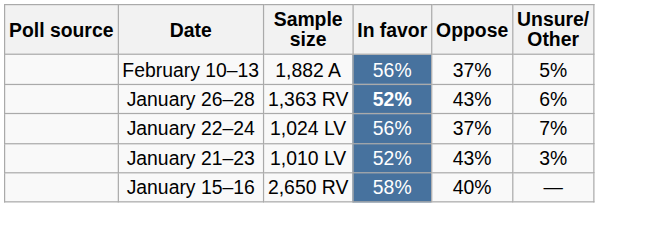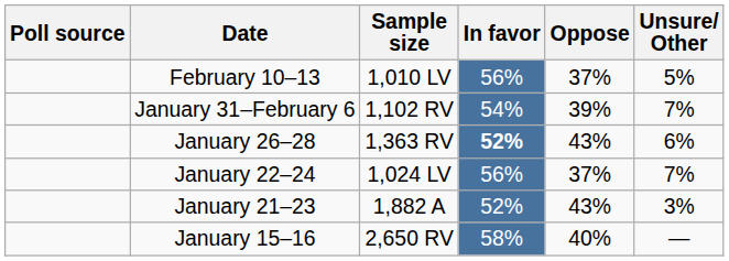 <table class="wikitable sortable collapsible" style="text-align:center;line-height:17px">
 <tr>
 <th>Poll source</th>
 <th>Date</th>
 <th>Sample<br>size</th>
 <th>In favor</th>
 <th>Oppose</th>
 <th>Unsure/<br>Other</th>
 </tr>
 <tr>
 <td></td>
 <td>February 10–13</td>
-<td>1,882 A</td>
+<td>1,010 LV</td>
 <td style="background:#47729E; color: white">56%</td>
 <td>37%</td>
 <td>5%</td>
+</tr>
+<tr>
+<td></td>
+<td>January 31–February 6</td>
+<td>1,102 RV</td>
+<td style="background:#47729E; color: white">54%</td>
+<td>39%</td>
+<td>7%</td>
 </tr>
 <tr>
 <td></td>
 <td>January 26–28</td>
 <td>1,363 RV</td>
 <td style="background:#47729E; color: white"><strong>52%</strong></td>
 <td>43%</td>
 <td>6%</td>
 </tr>
 <tr>
 <td></td>
 <td>January 22–24</td>
 <td>1,024 LV</td>
 <td style="background:#47729E; color: white">56%</td>
 <td>37%</td>
 <td>7%</td>
 </tr>
 <tr>
 <td></td>
 <td>January 21–23</td>
-<td>1,010 LV</td>
+<td>1,882 A</td>
 <td style="background:#47729E; color: white">52%</td>
 <td>43%</td>
 <td>3%</td>
 </tr>
 <tr>
 <td></td>
 <td>January 15–16</td>
 <td>2,650 RV</td>
 <td style="background:#47729E; color: white">58%</td>
 <td>40%</td>
 <td>—</td>
 </tr>
 </table>
